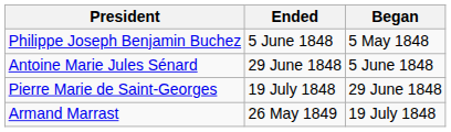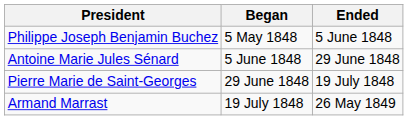 <table class="wikitable">
 <tr>
 <th scope="col">President</th>
+<th scope="col">Began</th>
 <th scope="col">Ended</th>
-<th scope="col">Began</th>
 </tr>
 <tr>
 <td><a href='#'>Philippe Joseph Benjamin Buchez</a></td>
+<td>5 May 1848</td>
 <td>5 June 1848</td>
-<td>5 May 1848</td>
 </tr>
 <tr>
 <td><a href='#'>Antoine Marie Jules Sénard</a></td>
+<td>5 June 1848</td>
 <td>29 June 1848</td>
-<td>5 June 1848</td>
 </tr>
 <tr>
 <td><a href='#'>Pierre Marie de Saint-Georges</a></td>
+<td>29 June 1848</td>
 <td>19 July 1848</td>
-<td>29 June 1848</td>
 </tr>
 <tr>
 <td><a href='#'>Armand Marrast</a></td>
+<td>19 July 1848</td>
 <td>26 May 1849</td>
-<td>19 July 1848</td>
 </tr>
 </table>
